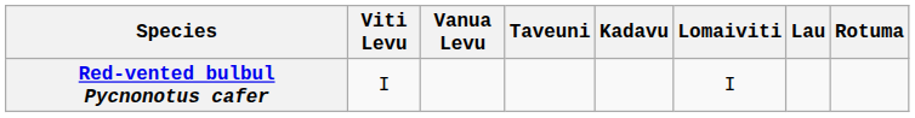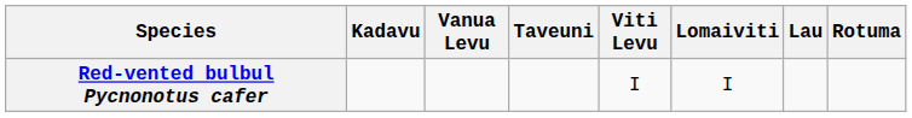 <table class="wikitable" style="text-align:center">
 <tr>
 <th width="225">Species</th>
-<th>Viti Levu</th>
+<th>Kadavu</th>
 <th>Vanua Levu</th>
 <th>Taveuni</th>
-<th>Kadavu</th>
+<th>Viti Levu</th>
 <th>Lomaiviti</th>
 <th>Lau</th>
 <th>Rotuma</th>
 </tr>
 <tr>
 <th><a href='#'>Red-vented bulbul</a><br><em>Pycnonotus cafer</em></th>
-<td>I</td>
 <td></td>
 <td></td>
 <td></td>
+<td>I</td>
 <td>I</td>
 <td></td>
 <td></td>
 </tr>
 </table>
